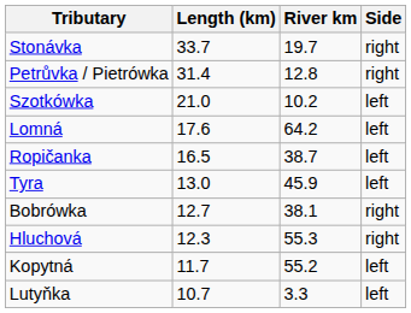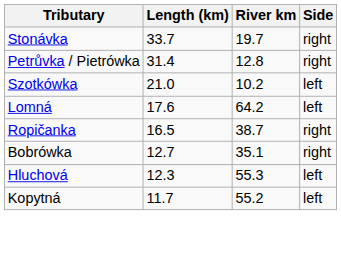 <table class="wikitable">
 <tr>
 <th>Tributary</th>
 <th>Length (km)</th>
 <th>River km</th>
 <th>Side</th>
 </tr>
 <tr>
 <td><a href='#'>Stonávka</a></td>
 <td>33.7</td>
 <td>19.7</td>
 <td>right</td>
 </tr>
 <tr>
 <td><a href='#'>Petrůvka</a> / Pietrówka</td>
 <td>31.4</td>
 <td>12.8</td>
 <td>right</td>
 </tr>
 <tr>
 <td><a href='#'>Szotkówka</a></td>
 <td>21.0</td>
 <td>10.2</td>
 <td>left</td>
 </tr>
 <tr>
 <td><a href='#'>Lomná</a></td>
 <td>17.6</td>
 <td>64.2</td>
 <td>left</td>
 </tr>
 <tr>
 <td><a href='#'>Ropičanka</a></td>
 <td>16.5</td>
 <td>38.7</td>
-<td>left</td>
-</tr>
-<tr>
-<td><a href='#'>Tyra</a></td>
-<td>13.0</td>
-<td>45.9</td>
-<td>left</td>
+<td>right</td>
 </tr>
 <tr>
 <td>Bobrówka</td>
 <td>12.7</td>
-<td>38.1</td>
+<td>35.1</td>
 <td>right</td>
 </tr>
 <tr>
 <td><a href='#'>Hluchová</a></td>
 <td>12.3</td>
 <td>55.3</td>
-<td>right</td>
+<td>left</td>
 </tr>
 <tr>
 <td>Kopytná</td>
 <td>11.7</td>
 <td>55.2</td>
 <td>left</td>
 </tr>
-<tr>
-<td>Lutyňka</td>
-<td>10.7</td>
-<td>3.3</td>
-<td>left</td>
-</tr>
 </table>
